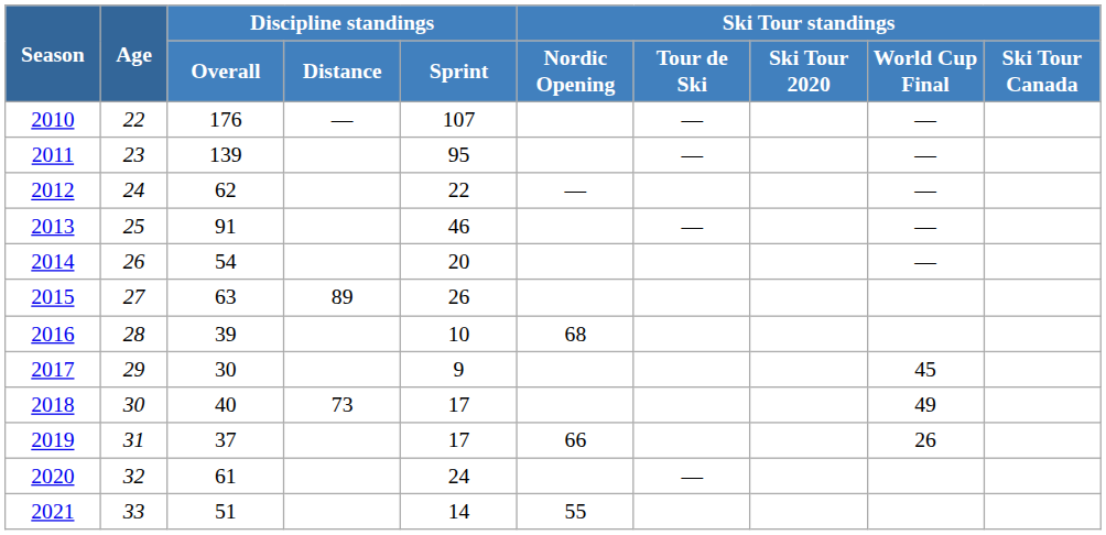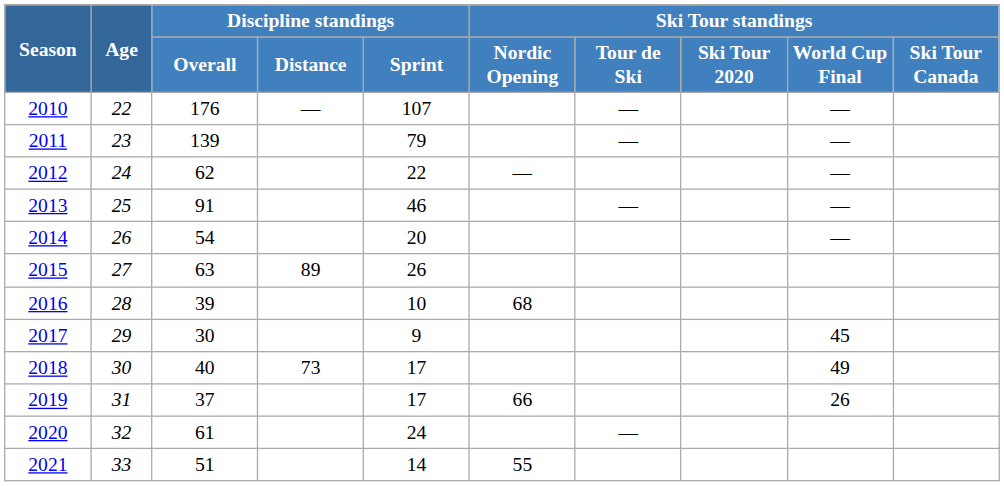 <table class="wikitable" style="font-size:95%; text-align:center; border:grey solid 1px; border-collapse:collapse; background:#ffffff;">
 <tr>
 <th style="background-color:#369; color:white; width:60px;" rowspan="2"> Season </th>
 <th style="background-color:#369; color:white; width:40px;" rowspan="2"> Age </th>
 <th style="background-color:#4180be; color:white;" colspan="3">Discipline standings</th>
 <th style="background-color:#4180be; color:white;" colspan="5">Ski Tour standings</th>
 </tr>
 <tr>
 <th style="background-color:#4180be; color:white; width:75px;">Overall</th>
 <th style="background-color:#4180be; color:white; width:75px;">Distance</th>
 <th style="background-color:#4180be; color:white; width:75px;">Sprint</th>
 <th style="background-color:#4180be; color:white; width:75px;">Nordic<br>Opening</th>
 <th style="background-color:#4180be; color:white; width:75px;">Tour de<br>Ski</th>
 <th style="background-color:#4180be; color:white; width:75px;">Ski Tour<br>2020</th>
 <th style="background-color:#4180be; color:white; width:75px;">World Cup<br>Final</th>
 <th style="background-color:#4180be; color:white; width:75px;">Ski Tour<br>Canada</th>
 </tr>
 <tr>
 <td><a href='#'>2010</a></td>
 <td><em>22</em></td>
 <td>176</td>
 <td>—</td>
 <td>107</td>
 <td></td>
 <td>—</td>
 <td></td>
 <td>—</td>
 <td></td>
 </tr>
 <tr>
 <td><a href='#'>2011</a></td>
 <td><em>23</em></td>
 <td>139</td>
 <td></td>
-<td>95</td>
+<td>79</td>
 <td></td>
 <td>—</td>
 <td></td>
 <td>—</td>
 <td></td>
 </tr>
 <tr>
 <td><a href='#'>2012</a></td>
 <td><em>24</em></td>
 <td>62</td>
 <td></td>
 <td>22</td>
 <td>—</td>
 <td></td>
 <td></td>
 <td>—</td>
 <td></td>
 </tr>
 <tr>
 <td><a href='#'>2013</a></td>
 <td><em>25</em></td>
 <td>91</td>
 <td></td>
 <td>46</td>
 <td></td>
 <td>—</td>
 <td></td>
 <td>—</td>
 <td></td>
 </tr>
 <tr>
 <td><a href='#'>2014</a></td>
 <td><em>26</em></td>
 <td>54</td>
 <td></td>
 <td>20</td>
 <td></td>
 <td></td>
 <td></td>
 <td>—</td>
 <td></td>
 </tr>
 <tr>
 <td><a href='#'>2015</a></td>
 <td><em>27</em></td>
 <td>63</td>
 <td>89</td>
 <td>26</td>
 <td></td>
 <td></td>
 <td></td>
 <td></td>
 <td></td>
 </tr>
 <tr>
 <td><a href='#'>2016</a></td>
 <td><em>28</em></td>
 <td>39</td>
 <td></td>
 <td>10</td>
 <td>68</td>
 <td></td>
 <td></td>
 <td></td>
 <td></td>
 </tr>
 <tr>
 <td><a href='#'>2017</a></td>
 <td><em>29</em></td>
 <td>30</td>
 <td></td>
 <td>9</td>
 <td></td>
 <td></td>
 <td></td>
 <td>45</td>
 <td></td>
 </tr>
 <tr>
 <td><a href='#'>2018</a></td>
 <td><em>30</em></td>
 <td>40</td>
 <td>73</td>
 <td>17</td>
 <td></td>
 <td></td>
 <td></td>
 <td>49</td>
 <td></td>
 </tr>
 <tr>
 <td><a href='#'>2019</a></td>
 <td><em>31</em></td>
 <td>37</td>
 <td></td>
 <td>17</td>
 <td>66</td>
 <td></td>
 <td></td>
 <td>26</td>
 <td></td>
 </tr>
 <tr>
 <td><a href='#'>2020</a></td>
 <td><em>32</em></td>
 <td>61</td>
 <td></td>
 <td>24</td>
 <td></td>
 <td>—</td>
 <td></td>
 <td></td>
 <td></td>
 </tr>
 <tr>
 <td><a href='#'>2021</a></td>
 <td><em>33</em></td>
 <td>51</td>
 <td></td>
 <td>14</td>
 <td>55</td>
 <td></td>
 <td></td>
 <td></td>
 <td></td>
 </tr>
 </table>
